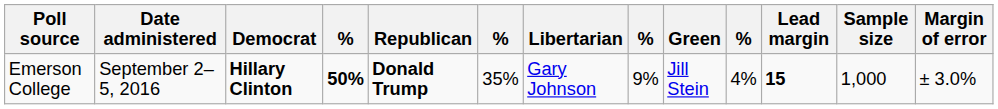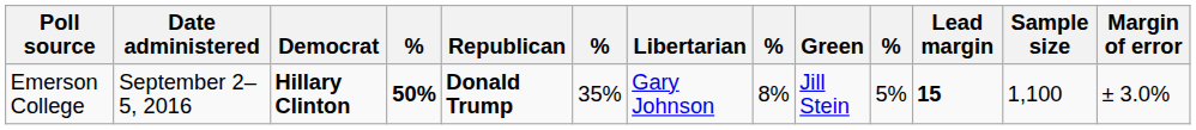 <table class="wikitable">
 <tr valign=bottom>
 <th>Poll source</th>
 <th>Date administered</th>
 <th>Democrat</th>
 <th>%</th>
 <th>Republican</th>
 <th>%</th>
 <th>Libertarian</th>
 <th>%</th>
 <th>Green</th>
 <th>%</th>
 <th>Lead margin</th>
 <th>Sample size</th>
 <th>Margin of error</th>
 </tr>
 <tr>
 <td>Emerson College</td>
 <td>September 2–5, 2016</td>
 <td><strong>Hillary Clinton</strong></td>
 <td><strong>50%</strong></td>
 <td><strong>Donald Trump</strong></td>
 <td align=center>35%</td>
 <td><a href='#'>Gary Johnson</a></td>
-<td align=center>9%</td>
+<td align=center>8%</td>
 <td><a href='#'>Jill Stein</a></td>
-<td align=center>4%</td>
+<td align=center>5%</td>
 <td><strong>15</strong></td>
-<td>1,000</td>
+<td>1,100</td>
 <td>± 3.0%</td>
 </tr>
 </table>
